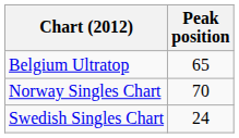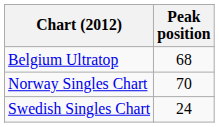 <table class="wikitable sortable">
 <tr>
 <th>Chart (2012)</th>
 <th>Peak<br>position</th>
 </tr>
 <tr>
 <td><a href='#'>Belgium Ultratop</a></td>
-<td style="text-align:center;">65</td>
+<td style="text-align:center;">68</td>
 </tr>
 <tr>
 <td><a href='#'>Norway Singles Chart</a></td>
 <td style="text-align:center;">70</td>
 </tr>
 <tr>
 <td><a href='#'>Swedish Singles Chart</a></td>
 <td style="text-align:center;">24</td>
 </tr>
 </table>
